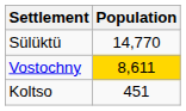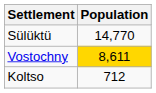 <table class="wikitable sortable">
 <tr>
 <th width="35" rowspan="1">Settlement</th>
 <th width="55" rowspan="1">Population</th>
 </tr>
 <tr>
 <td>Sülüktü</td>
 <td align="center">14,770</td>
 </tr>
 <tr>
 <td><a href='#'>Vostochny</a></td>
 <td align="center" style="background: gold;">8,611</td>
 </tr>
 <tr>
 <td>Koltso</td>
-<td align="center">451</td>
+<td align="center">712</td>
 </tr>
 </table>
